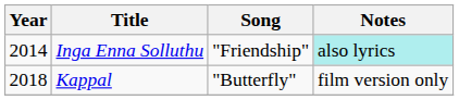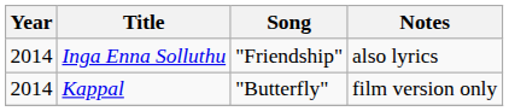 <table class="wikitable sortable">
 <tr style="text-align:center;">
 <th scope="col">Year</th>
 <th scope="col">Title</th>
 <th scope="col">Song</th>
 <th scope="col" class="unsortable">Notes</th>
 </tr>
 <tr>
 <td>2014</td>
 <td><em><a href='#'>Inga Enna Solluthu</a></em></td>
 <td>"Friendship"</td>
-<td style="background: paleturquoise;">also lyrics</td>
+<td>also lyrics</td>
 </tr>
 <tr>
-<td>2018</td>
+<td>2014</td>
 <td><em><a href='#'>Kappal</a></em></td>
 <td>"Butterfly"</td>
 <td>film version only</td>
 </tr>
 <tr>
 </tr>
 </table>
